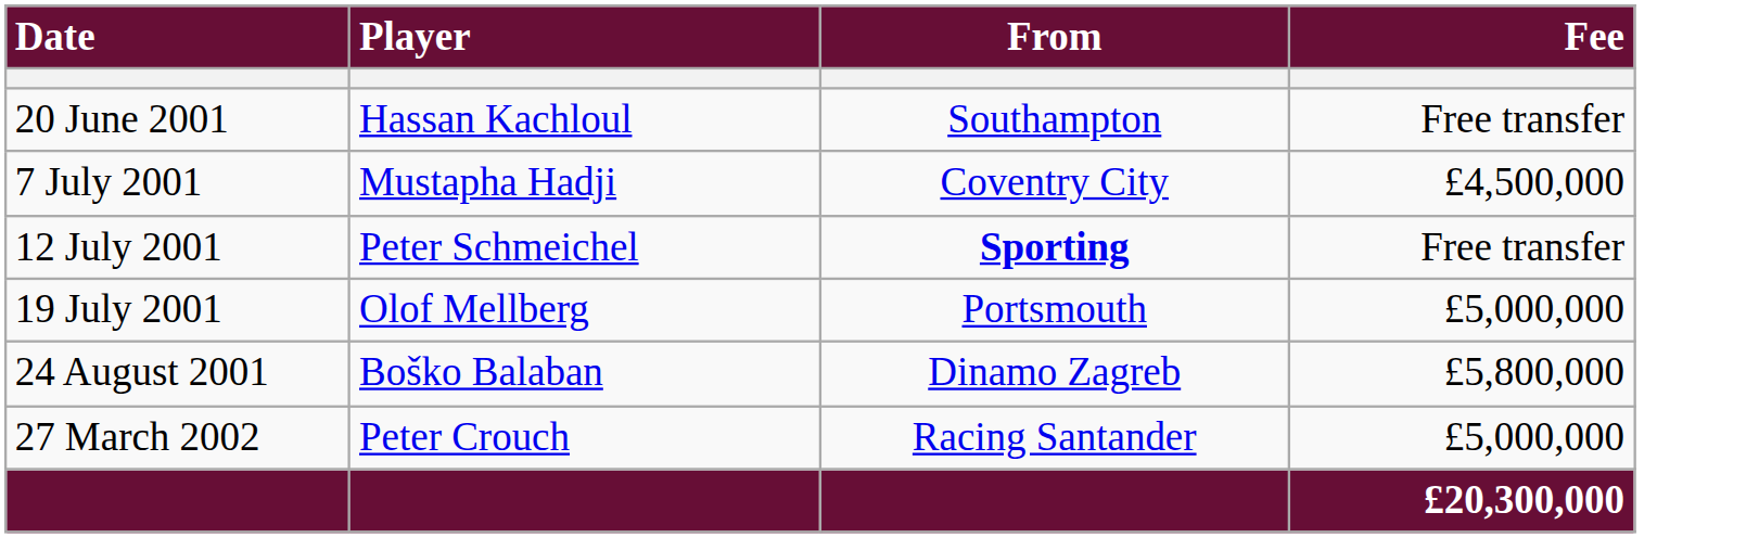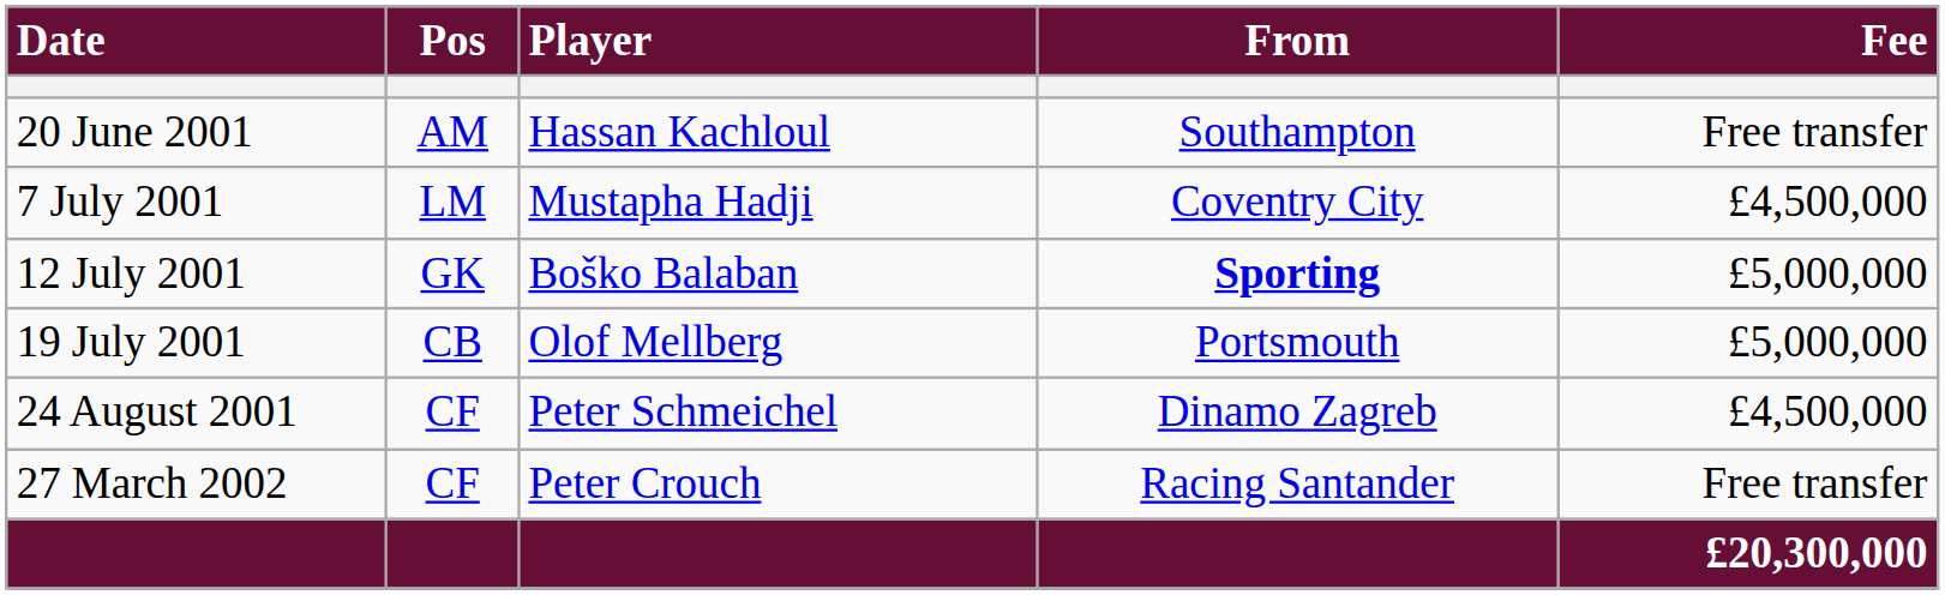 <table class="wikitable">
 <tr>
 <th style="background:#670E36; color:#ffffff; text-align:left; width:130px">Date</th>
+<th style="background:#670E36; color:#ffffff; text-align:center; width:40px">Pos</th>
 <th style="background:#670E36; color:#ffffff; text-align:left; width:180px">Player</th>
 <th style="background:#670E36; color:#ffffff; text-align:center; width:180px">From</th>
 <th style="background:#670E36; color:#ffffff; text-align:right; width:130px">Fee</th>
 </tr>
 <tr>
 <th></th>
 <th></th>
 <th></th>
 <th></th>
+<th></th>
 </tr>
 <tr>
 <td>20 June 2001</td>
+<td style="text-align:center;"><a href='#'>AM</a></td>
 <td> <a href='#'>Hassan Kachloul</a></td>
 <td style="text-align:center;"><a href='#'>Southampton</a></td>
 <td style="text-align:right;">Free transfer</td>
 </tr>
 <tr>
 <td>7 July 2001</td>
+<td style="text-align:center;"><a href='#'>LM</a></td>
 <td> <a href='#'>Mustapha Hadji</a></td>
 <td style="text-align:center;"><a href='#'>Coventry City</a></td>
 <td style="text-align:right;">£4,500,000</td>
 </tr>
 <tr>
 <td>12 July 2001</td>
-<td> <a href='#'>Peter Schmeichel</a></td>
+<td style="text-align:center;"><a href='#'>GK</a></td>
+<td> <a href='#'>Boško Balaban</a></td>
 <td style="text-align:center;"><strong> <a href='#'>Sporting</a></strong></td>
-<td style="text-align:right;">Free transfer</td>
+<td style="text-align:right;">£5,000,000</td>
 </tr>
 <tr>
 <td>19 July 2001</td>
+<td style="text-align:center;"><a href='#'>CB</a></td>
 <td> <a href='#'>Olof Mellberg</a></td>
 <td style="text-align:center;"><a href='#'>Portsmouth</a></td>
 <td style="text-align:right;">£5,000,000</td>
 </tr>
 <tr>
 <td>24 August 2001</td>
-<td> <a href='#'>Boško Balaban</a></td>
+<td style="text-align:center;"><a href='#'>CF</a></td>
+<td> <a href='#'>Peter Schmeichel</a></td>
 <td style="text-align:center;"> <a href='#'>Dinamo Zagreb</a></td>
-<td style="text-align:right;">£5,800,000</td>
+<td style="text-align:right;">£4,500,000</td>
 </tr>
 <tr>
 <td>27 March 2002</td>
+<td style="text-align:center;"><a href='#'>CF</a></td>
 <td><a href='#'>Peter Crouch</a></td>
 <td style="text-align:center;"> <a href='#'>Racing Santander</a></td>
-<td style="text-align:right;">£5,000,000</td>
+<td style="text-align:right;">Free transfer</td>
 </tr>
 <tr>
+<th style="background:#670E36;"></th>
 <th style="background:#670E36;"></th>
 <th style="background:#670E36;"></th>
 <th style="background:#670E36;"></th>
 <th style="background:#670E36; color:#ffffff; text-align:right;"><strong>£20,300,000</strong></th>
 </tr>
 </table>
